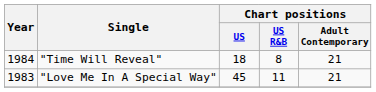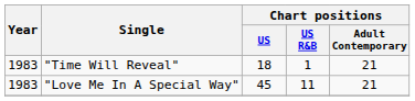 <table class="wikitable" style="text-align:center;">
 <tr>
 <th rowspan="2">Year</th>
 <th rowspan="2">Single</th>
 <th colspan="3">Chart positions</th>
 </tr>
 <tr style="font-size:smaller;">
 <th width="40"><a href='#'>US</a></th>
 <th width="40"><a href='#'>US<br>R&B</a></th>
 <th width="40">Adult Contemporary</th>
 </tr>
 <tr>
-<td rowspan="1">1984</td>
+<td rowspan="1">1983</td>
 <td align="left">"Time Will Reveal"</td>
 <td>18</td>
-<td>8</td>
+<td>1</td>
 <td>21</td>
 </tr>
 <tr>
 <td rowspan="1">1983</td>
 <td align="left">"Love Me In A Special Way"</td>
 <td>45</td>
 <td>11</td>
 <td>21</td>
 </tr>
 <tr>
 </tr>
 </table>
